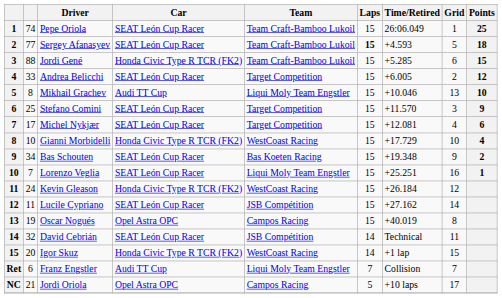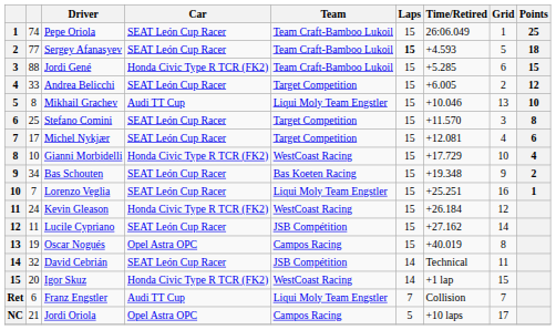 <table class="wikitable sortable" style="font-size:95%">
 <tr>
 <th></th>
 <th></th>
 <th>Driver</th>
 <th>Car</th>
 <th>Team</th>
 <th>Laps</th>
 <th>Time/Retired</th>
 <th>Grid</th>
 <th>Points</th>
 </tr>
 <tr>
 <th>1</th>
 <td align=center>74</td>
 <td> <a href='#'>Pepe Oriola</a></td>
 <td><a href='#'>SEAT León Cup Racer</a></td>
 <td> <a href='#'>Team Craft-Bamboo Lukoil</a></td>
 <td align=center>15</td>
 <td>26:06.049</td>
 <td align=center>1</td>
 <th>25</th>
 </tr>
 <tr>
 <th>2</th>
 <td align=center>77</td>
 <td> <a href='#'>Sergey Afanasyev</a></td>
 <td><a href='#'>SEAT León Cup Racer</a></td>
 <td> <a href='#'>Team Craft-Bamboo Lukoil</a></td>
 <td align=center><strong>15</strong></td>
 <td>+4.593</td>
 <td align=center>5</td>
 <th>18</th>
 </tr>
 <tr>
 <th>3</th>
 <td align=center>88</td>
 <td> <a href='#'>Jordi Gené</a></td>
 <td><a href='#'>Honda Civic Type R TCR (FK2)</a></td>
 <td> <a href='#'>Team Craft-Bamboo Lukoil</a></td>
 <td align=center>15</td>
 <td>+5.285</td>
 <td align=center>6</td>
 <th>15</th>
 </tr>
 <tr>
 <th>4</th>
 <td align=center>33</td>
 <td> <a href='#'>Andrea Belicchi</a></td>
 <td><a href='#'>SEAT León Cup Racer</a></td>
 <td> <a href='#'>Target Competition</a></td>
 <td align=center>15</td>
 <td>+6.005</td>
 <td align=center>2</td>
 <th>12</th>
 </tr>
 <tr>
 <th>5</th>
 <td align=center>8</td>
 <td> <a href='#'>Mikhail Grachev</a></td>
 <td><a href='#'>Audi TT Cup</a></td>
 <td> <a href='#'>Liqui Moly Team Engstler</a></td>
 <td align=center>15</td>
 <td>+10.046</td>
 <td align=center>13</td>
 <th>10</th>
 </tr>
 <tr>
 <th>6</th>
 <td align=center>25</td>
 <td> <a href='#'>Stefano Comini</a></td>
 <td><a href='#'>SEAT León Cup Racer</a></td>
 <td> <a href='#'>Target Competition</a></td>
 <td align=center>15</td>
 <td>+11.570</td>
 <td align=center>3</td>
-<th>9</th>
+<th>8</th>
 </tr>
 <tr>
 <th>7</th>
 <td align=center>17</td>
 <td> <a href='#'>Michel Nykjær</a></td>
 <td><a href='#'>SEAT León Cup Racer</a></td>
 <td> <a href='#'>Target Competition</a></td>
 <td align=center>15</td>
 <td>+12.081</td>
 <td align=center>4</td>
 <th>6</th>
 </tr>
 <tr>
 <th>8</th>
 <td align=center>10</td>
 <td> <a href='#'>Gianni Morbidelli</a></td>
 <td><a href='#'>Honda Civic Type R TCR (FK2)</a></td>
 <td> <a href='#'>WestCoast Racing</a></td>
 <td align=center>15</td>
 <td>+17.729</td>
 <td align=center>10</td>
 <th>4</th>
 </tr>
 <tr>
 <th>9</th>
 <td align=center>34</td>
 <td> <a href='#'>Bas Schouten</a></td>
 <td><a href='#'>SEAT León Cup Racer</a></td>
 <td> <a href='#'>Bas Koeten Racing</a></td>
 <td align=center>15</td>
 <td>+19.348</td>
 <td align=center>9</td>
 <th>2</th>
 </tr>
 <tr>
 <th>10</th>
 <td align=center>7</td>
 <td> <a href='#'>Lorenzo Veglia</a></td>
 <td><a href='#'>SEAT León Cup Racer</a></td>
 <td> <a href='#'>Liqui Moly Team Engstler</a></td>
 <td align=center>15</td>
 <td>+25.251</td>
 <td align=center>16</td>
 <th>1</th>
 </tr>
 <tr>
 <th>11</th>
 <td align=center>24</td>
 <td> <a href='#'>Kevin Gleason</a></td>
 <td><a href='#'>Honda Civic Type R TCR (FK2)</a></td>
 <td> <a href='#'>WestCoast Racing</a></td>
 <td align=center>15</td>
 <td>+26.184</td>
 <td align=center>12</td>
 <th></th>
 </tr>
 <tr>
 <th>12</th>
 <td align=center>11</td>
 <td> <a href='#'>Lucile Cypriano</a></td>
 <td><a href='#'>SEAT León Cup Racer</a></td>
 <td> <a href='#'>JSB Compétition</a></td>
 <td align=center>15</td>
 <td>+27.162</td>
 <td align=center>14</td>
 <th></th>
 </tr>
 <tr>
 <th>13</th>
 <td align=center>19</td>
 <td> <a href='#'>Oscar Nogués</a></td>
 <td><a href='#'>Opel Astra OPC</a></td>
 <td> <a href='#'>Campos Racing</a></td>
 <td align=center>15</td>
 <td>+40.019</td>
 <td align=center>8</td>
 <th></th>
 </tr>
 <tr>
 <th>14</th>
 <td align=center>32</td>
 <td> <a href='#'>David Cebrián</a></td>
 <td><a href='#'>SEAT León Cup Racer</a></td>
 <td> <a href='#'>JSB Compétition</a></td>
 <td align=center>14</td>
 <td>Technical</td>
 <td align=center>11</td>
 <th></th>
 </tr>
 <tr>
 <th>15</th>
 <td align=center>20</td>
 <td> <a href='#'>Igor Skuz</a></td>
 <td><a href='#'>Honda Civic Type R TCR (FK2)</a></td>
 <td> <a href='#'>WestCoast Racing</a></td>
 <td align=center>14</td>
 <td>+1 lap</td>
 <td align=center>15</td>
 <th></th>
 </tr>
 <tr>
 <th>Ret</th>
 <td align=center>6</td>
 <td> <a href='#'>Franz Engstler</a></td>
 <td><a href='#'>Audi TT Cup</a></td>
 <td> <a href='#'>Liqui Moly Team Engstler</a></td>
 <td align=center>7</td>
 <td>Collision</td>
 <td align=center>7</td>
 <th></th>
 </tr>
 <tr>
 <th>NC</th>
 <td align=center>21</td>
 <td> <a href='#'>Jordi Oriola</a></td>
 <td><a href='#'>Opel Astra OPC</a></td>
 <td> <a href='#'>Campos Racing</a></td>
 <td align=center>5</td>
 <td>+10 laps</td>
 <td align=center>17</td>
 <th></th>
 </tr>
 <tr>
 </tr>
 </table>
